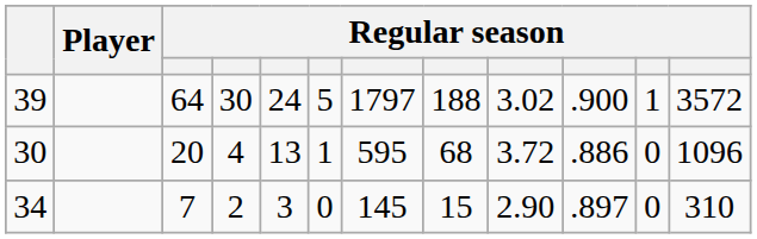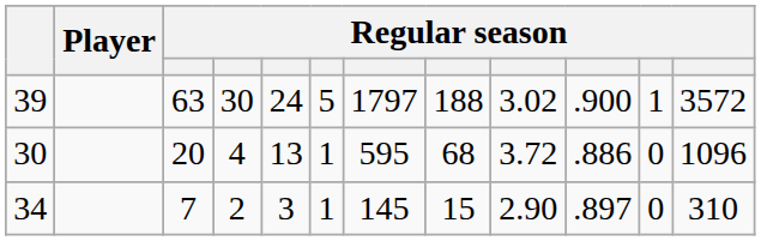 <table class="wikitable plainrowheaders" style="text-align:center;">
 <tr>
 <th scope="col" rowspan="2"></th>
 <th scope="col" rowspan="2">Player</th>
 <th scope=colgroup colspan=10>Regular season</th>
 </tr>
 <tr>
 <th scope="col"></th>
 <th scope="col"></th>
 <th scope="col"></th>
 <th scope="col"></th>
 <th scope="col"></th>
 <th scope="col"></th>
 <th scope="col"></th>
 <th scope="col"></th>
 <th scope="col"></th>
 <th scope="col"></th>
 </tr>
 <tr>
 <td scope="row">39</td>
 <td align="left"></td>
-<td>64</td>
+<td>63</td>
 <td>30</td>
 <td>24</td>
 <td>5</td>
 <td>1797</td>
 <td>188</td>
 <td>3.02</td>
 <td>.900</td>
 <td>1</td>
 <td>3572</td>
 </tr>
 <tr>
 <td scope="row">30</td>
 <td align="left"></td>
 <td>20</td>
 <td>4</td>
 <td>13</td>
 <td>1</td>
 <td>595</td>
 <td>68</td>
 <td>3.72</td>
 <td>.886</td>
 <td>0</td>
 <td>1096</td>
 </tr>
 <tr>
 <td scope="row">34</td>
 <td align="left"></td>
 <td>7</td>
 <td>2</td>
 <td>3</td>
-<td>0</td>
+<td>1</td>
 <td>145</td>
 <td>15</td>
 <td>2.90</td>
 <td>.897</td>
 <td>0</td>
 <td>310</td>
 </tr>
 </table>
